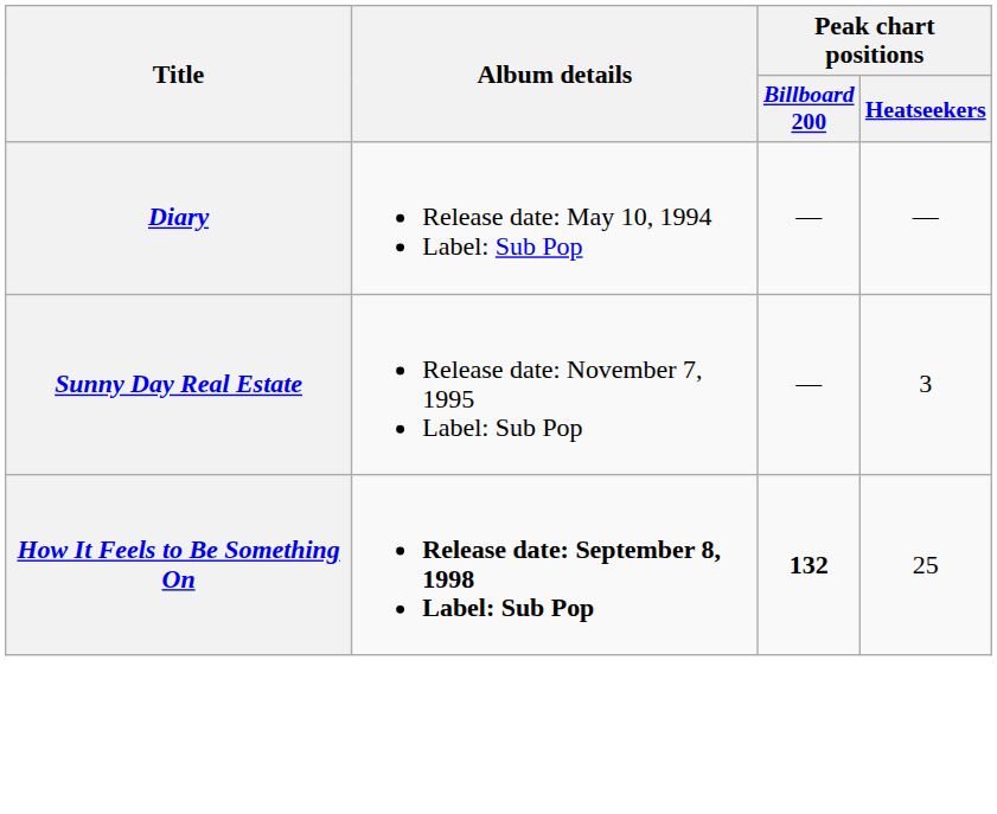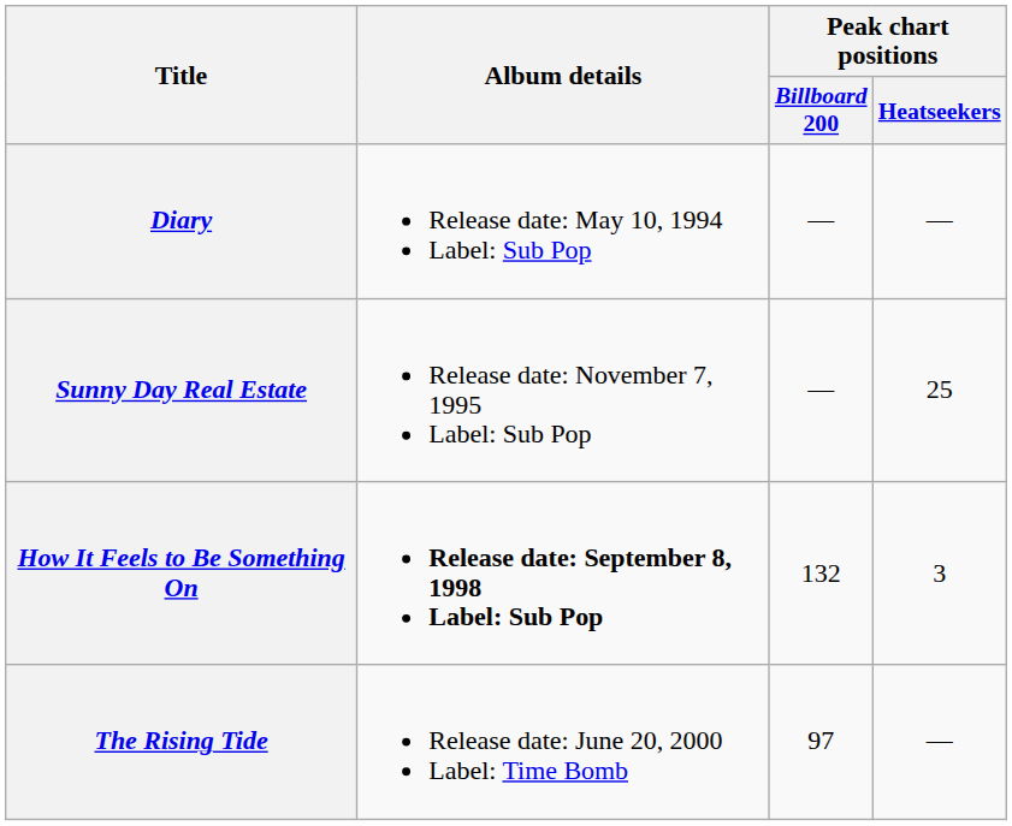 <table class="wikitable plainrowheaders">
 <tr>
 <th scope="col" rowspan="2">Title</th>
 <th scope="col" rowspan="2">Album details</th>
 <th scope="col" colspan="2">Peak chart positions</th>
 </tr>
 <tr>
 <th scope="col" style="width:3em;font-size:90%"><a href='#'><em>Billboard</em> 200</a></th>
 <th scope="col" style="width:3em;font-size:90%"><a href='#'>Heatseekers</a></th>
 </tr>
 <tr>
 <th scope="row"><em><a href='#'>Diary</a></em></th>
 <td><br><ul><li>Release date: May 10, 1994</li><li>Label: <a href='#'>Sub Pop</a></li></ul></td>
 <td style="text-align:center;">—</td>
 <td style="text-align:center;">—</td>
 </tr>
 <tr>
 <th scope="row"><em><a href='#'>Sunny Day Real Estate</a></em></th>
 <td><br><ul><li>Release date: November 7, 1995</li><li>Label: Sub Pop</li></ul></td>
 <td style="text-align:center;">—</td>
-<td style="text-align:center;">3</td>
+<td style="text-align:center;">25</td>
 </tr>
 <tr>
 <th scope="row"><em><a href='#'>How It Feels to Be Something On</a></em></th>
 <td><strong><br><ul><li>Release date: September 8, 1998</li><li>Label: Sub Pop</li></ul></strong></td>
-<td style="text-align:center;"><strong>132</strong></td>
-<td style="text-align:center;">25</td>
+<td style="text-align:center;">132</td>
+<td style="text-align:center;">3</td>
+</tr>
+<tr>
+<th scope="row"><em><a href='#'>The Rising Tide</a></em></th>
+<td><br><ul><li>Release date: June 20, 2000</li><li>Label: <a href='#'>Time Bomb</a></li></ul></td>
+<td style="text-align:center;">97</td>
+<td style="text-align:center;">—</td>
 </tr>
 </table>
